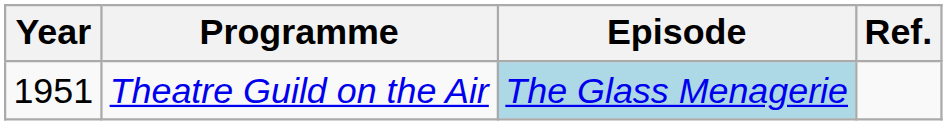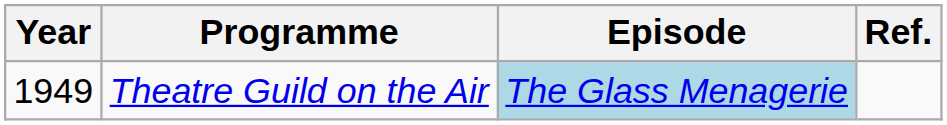 <table class="wikitable">
 <tr>
 <th>Year</th>
 <th>Programme</th>
 <th>Episode</th>
 <th>Ref.</th>
 </tr>
 <tr>
-<td>1951</td>
+<td>1949</td>
 <td><em><a href='#'>Theatre Guild on the Air</a></em></td>
 <td style="background: lightblue;"><em><a href='#'>The Glass Menagerie</a></em></td>
 <td></td>
 </tr>
 </table>
